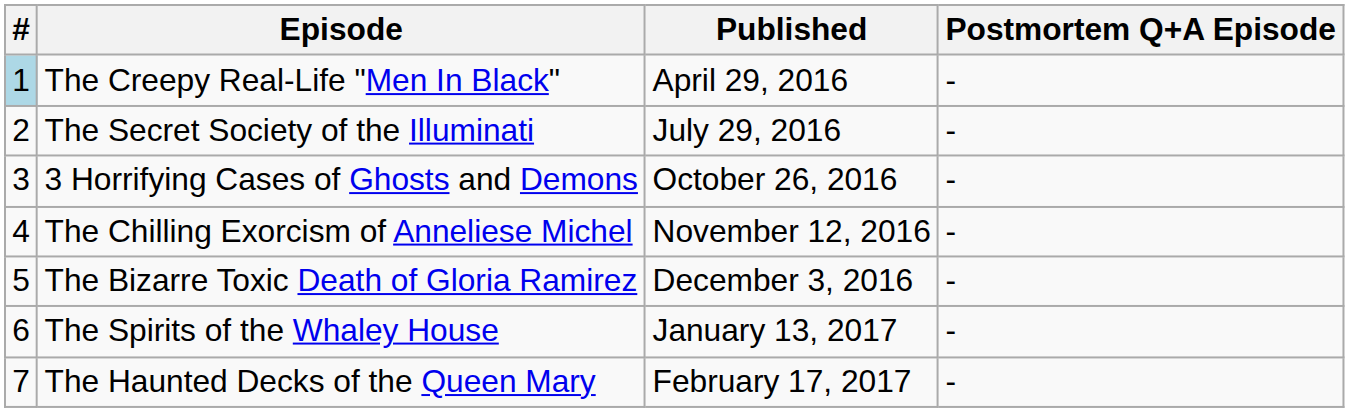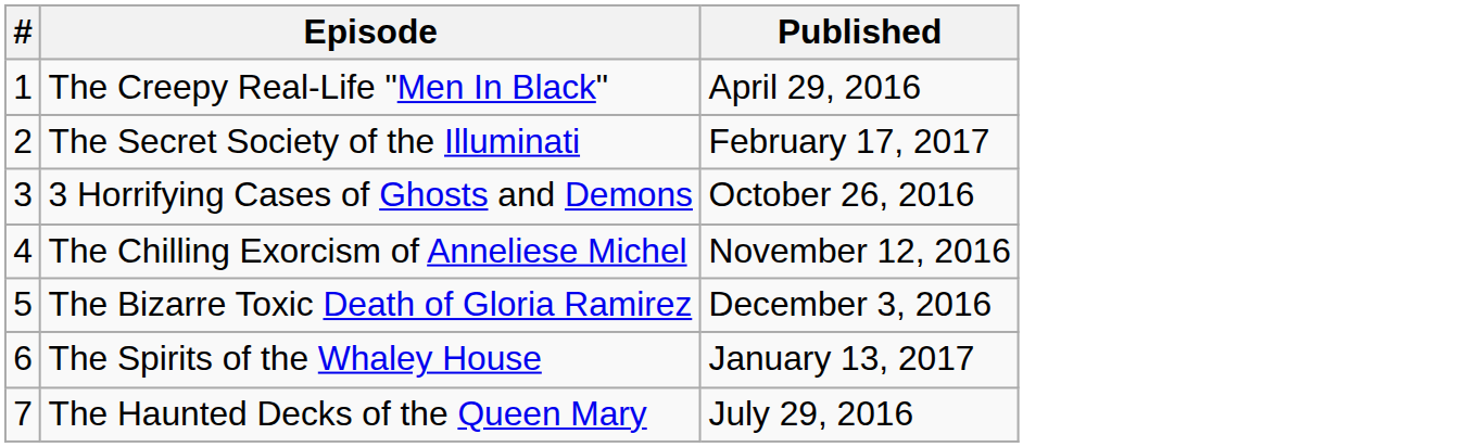 <table class="wikitable mw-collapsible">
 <tr>
 <th>#</th>
 <th>Episode</th>
 <th>Published</th>
-<th>Postmortem Q+A Episode</th>
 </tr>
 <tr>
-<td style="background: lightblue;">1</td>
+<td>1</td>
 <td>The Creepy Real-Life "<a href='#'>Men In Black</a>"</td>
 <td>April 29, 2016</td>
-<td>-</td>
 </tr>
 <tr>
 <td>2</td>
 <td>The Secret Society of the <a href='#'>Illuminati</a></td>
-<td>July 29, 2016</td>
-<td>-</td>
+<td>February 17, 2017</td>
 </tr>
 <tr>
 <td>3</td>
 <td>3 Horrifying Cases of <a href='#'>Ghosts</a> and <a href='#'>Demons</a></td>
 <td>October 26, 2016</td>
-<td>-</td>
 </tr>
 <tr>
 <td>4</td>
 <td>The Chilling Exorcism of <a href='#'>Anneliese Michel</a></td>
 <td>November 12, 2016</td>
-<td>-</td>
 </tr>
 <tr>
 <td>5</td>
 <td>The Bizarre Toxic <a href='#'>Death of Gloria Ramirez</a></td>
 <td>December 3, 2016</td>
-<td>-</td>
 </tr>
 <tr>
 <td>6</td>
 <td>The Spirits of the <a href='#'>Whaley House</a></td>
 <td>January 13, 2017</td>
-<td>-</td>
 </tr>
 <tr>
 <td>7</td>
 <td>The Haunted Decks of the <a href='#'>Queen Mary</a></td>
-<td>February 17, 2017</td>
-<td>-</td>
+<td>July 29, 2016</td>
 </tr>
 </table>
